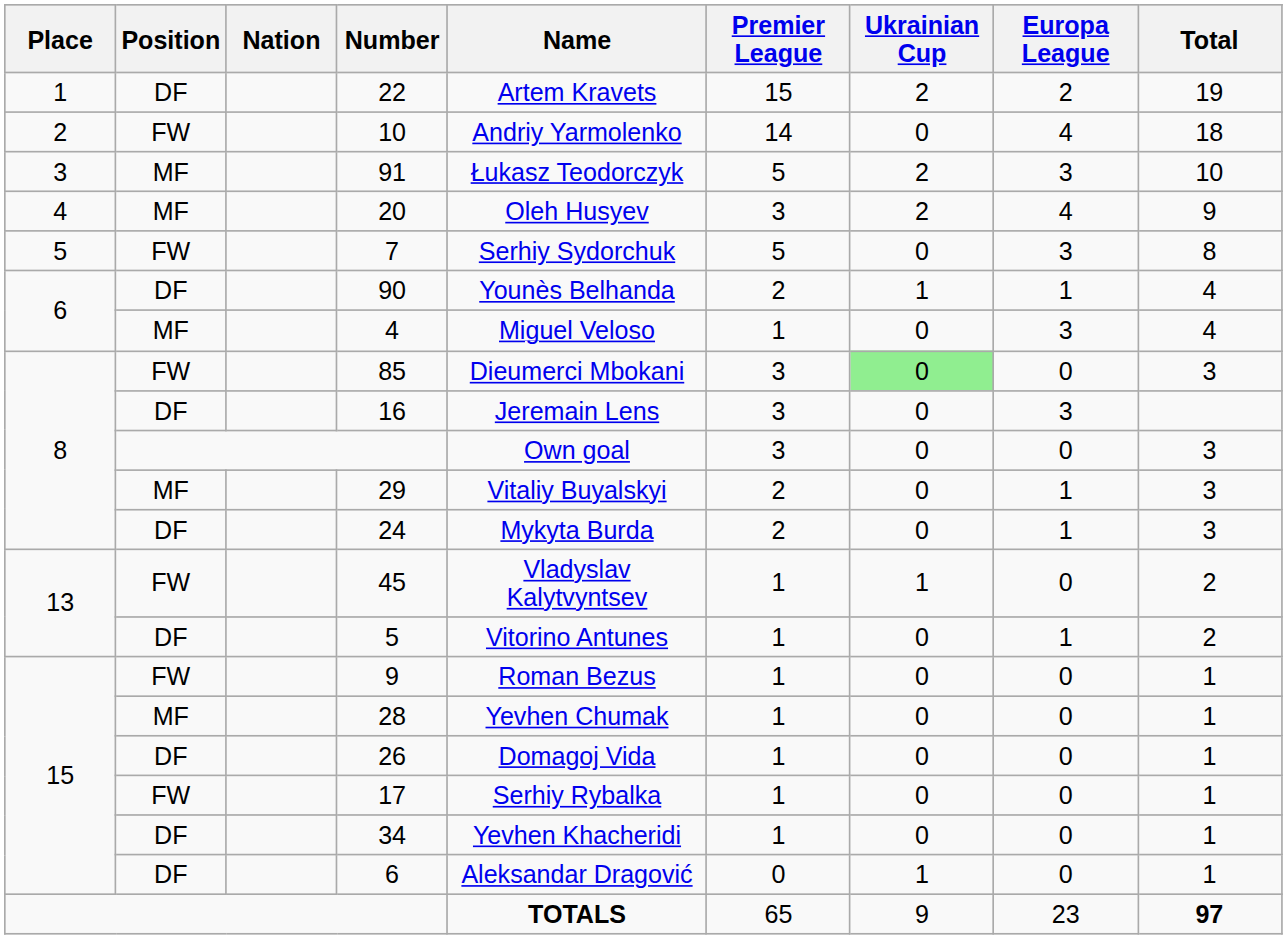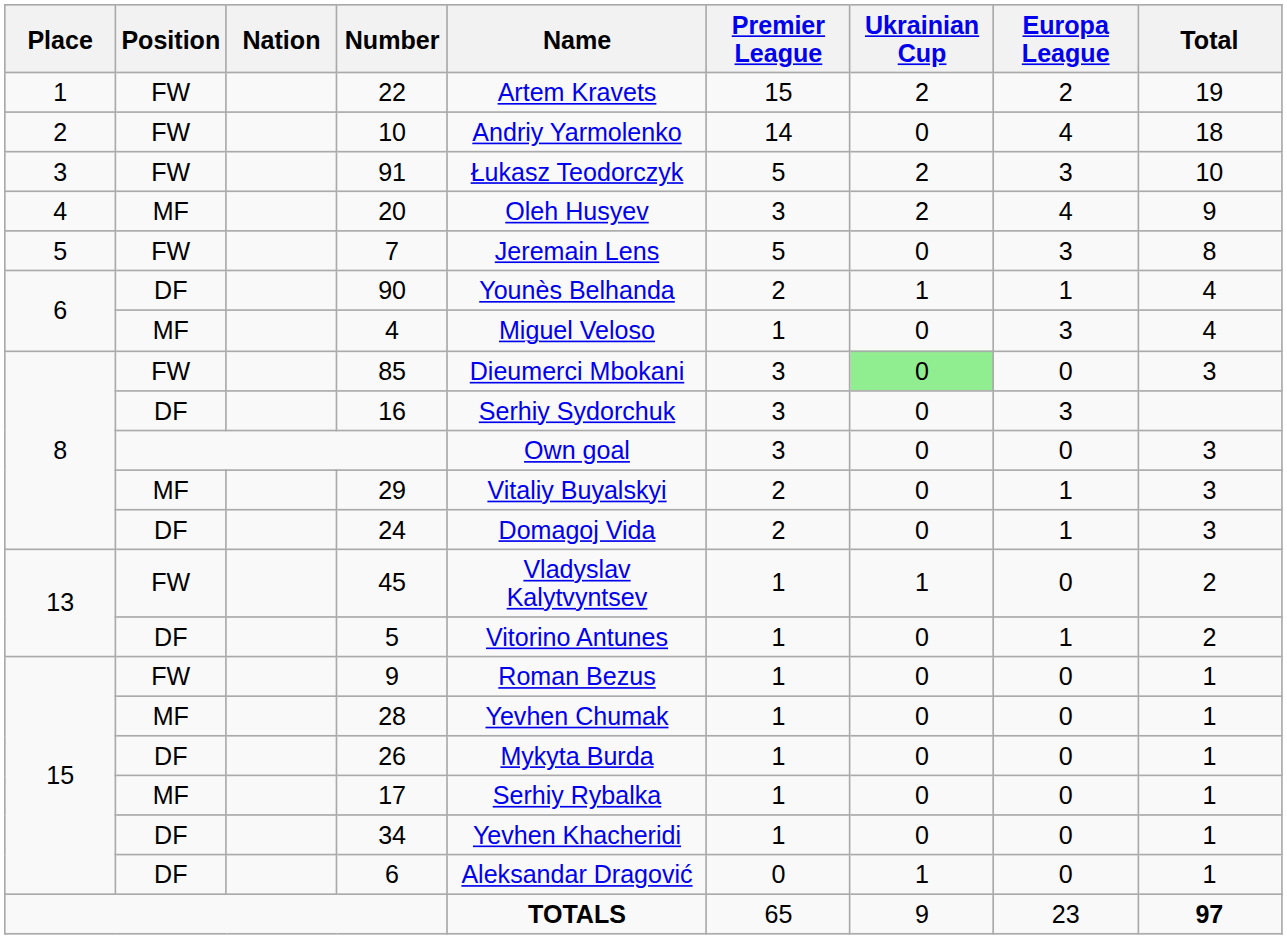 <table class="wikitable" style="font-size: 95%; text-align: center;">
 <tr>
 <th width=60>Place</th>
 <th width=60>Position</th>
 <th width=60>Nation</th>
 <th width=60>Number</th>
 <th width=150>Name</th>
 <th width=80><a href='#'>Premier League</a></th>
 <th width=80><a href='#'>Ukrainian Cup</a></th>
 <th width=80><a href='#'>Europa League</a></th>
 <th width=80>Total</th>
 </tr>
 <tr>
 <td>1</td>
-<td>DF</td>
+<td>FW</td>
 <td></td>
 <td>22</td>
 <td><a href='#'>Artem Kravets</a></td>
 <td>15</td>
 <td>2</td>
 <td>2</td>
 <td>19</td>
 </tr>
 <tr>
 <td>2</td>
 <td>FW</td>
 <td></td>
 <td>10</td>
 <td><a href='#'>Andriy Yarmolenko</a></td>
 <td>14</td>
 <td>0</td>
 <td>4</td>
 <td>18</td>
 </tr>
 <tr>
 <td>3</td>
-<td>MF</td>
+<td>FW</td>
 <td></td>
 <td>91</td>
 <td><a href='#'>Łukasz Teodorczyk</a></td>
 <td>5</td>
 <td>2</td>
 <td>3</td>
 <td>10</td>
 </tr>
 <tr>
 <td>4</td>
 <td>MF</td>
 <td></td>
 <td>20</td>
 <td><a href='#'>Oleh Husyev</a></td>
 <td>3</td>
 <td>2</td>
 <td>4</td>
 <td>9</td>
 </tr>
 <tr>
 <td>5</td>
 <td>FW</td>
 <td></td>
 <td>7</td>
-<td><a href='#'>Serhiy Sydorchuk</a></td>
+<td><a href='#'>Jeremain Lens</a></td>
 <td>5</td>
 <td>0</td>
 <td>3</td>
 <td>8</td>
 </tr>
 <tr>
 <td rowspan="2">6</td>
 <td>DF</td>
 <td></td>
 <td>90</td>
 <td><a href='#'>Younès Belhanda</a></td>
 <td>2</td>
 <td>1</td>
 <td>1</td>
 <td>4</td>
 </tr>
 <tr>
 <td>MF</td>
 <td></td>
 <td>4</td>
 <td><a href='#'>Miguel Veloso</a></td>
 <td>1</td>
 <td>0</td>
 <td>3</td>
 <td>4</td>
 </tr>
 <tr>
 <td rowspan="5">8</td>
 <td>FW</td>
 <td></td>
 <td>85</td>
 <td><a href='#'>Dieumerci Mbokani</a></td>
 <td>3</td>
 <td style="background: lightgreen;">0</td>
 <td>0</td>
 <td>3</td>
 </tr>
 <tr>
 <td>DF</td>
 <td></td>
 <td>16</td>
-<td><a href='#'>Jeremain Lens</a></td>
+<td><a href='#'>Serhiy Sydorchuk</a></td>
 <td>3</td>
 <td>0</td>
 <td 0>3</td>
 </tr>
 <tr>
 <td colspan="3"></td>
 <td><a href='#'>Own goal</a></td>
 <td>3</td>
 <td>0</td>
 <td>0</td>
 <td>3</td>
 </tr>
 <tr>
 <td>MF</td>
 <td></td>
 <td>29</td>
 <td><a href='#'>Vitaliy Buyalskyi</a></td>
 <td>2</td>
 <td>0</td>
 <td>1</td>
 <td>3</td>
 </tr>
 <tr>
 <td>DF</td>
 <td></td>
 <td>24</td>
-<td><a href='#'>Mykyta Burda</a></td>
+<td><a href='#'>Domagoj Vida</a></td>
 <td>2</td>
 <td>0</td>
 <td>1</td>
 <td>3</td>
 </tr>
 <tr>
 <td rowspan="2">13</td>
 <td>FW</td>
 <td></td>
 <td>45</td>
 <td><a href='#'>Vladyslav Kalytvyntsev</a></td>
 <td>1</td>
 <td>1</td>
 <td>0</td>
 <td>2</td>
 </tr>
 <tr>
 <td>DF</td>
 <td></td>
 <td>5</td>
 <td><a href='#'>Vitorino Antunes</a></td>
 <td>1</td>
 <td>0</td>
 <td>1</td>
 <td>2</td>
 </tr>
 <tr>
 <td rowspan="6">15</td>
 <td>FW</td>
 <td></td>
 <td>9</td>
 <td><a href='#'>Roman Bezus</a></td>
 <td>1</td>
 <td>0</td>
 <td>0</td>
 <td>1</td>
 </tr>
 <tr>
 <td>MF</td>
 <td></td>
 <td>28</td>
 <td><a href='#'>Yevhen Chumak</a></td>
 <td>1</td>
 <td>0</td>
 <td>0</td>
 <td>1</td>
 </tr>
 <tr>
 <td>DF</td>
 <td></td>
 <td>26</td>
-<td><a href='#'>Domagoj Vida</a></td>
+<td><a href='#'>Mykyta Burda</a></td>
 <td>1</td>
 <td>0</td>
 <td>0</td>
 <td>1</td>
 </tr>
 <tr>
-<td>FW</td>
+<td>MF</td>
 <td></td>
 <td>17</td>
 <td><a href='#'>Serhiy Rybalka</a></td>
 <td>1</td>
 <td>0</td>
 <td>0</td>
 <td>1</td>
 </tr>
 <tr>
 <td>DF</td>
 <td></td>
 <td>34</td>
 <td><a href='#'>Yevhen Khacheridi</a></td>
 <td>1</td>
 <td>0</td>
 <td>0</td>
 <td>1</td>
 </tr>
 <tr>
 <td>DF</td>
 <td></td>
 <td>6</td>
 <td><a href='#'>Aleksandar Dragović</a></td>
 <td>0</td>
 <td>1</td>
 <td>0</td>
 <td>1</td>
 </tr>
 <tr>
 <td colspan="4"></td>
 <td><strong>TOTALS</strong></td>
 <td>65</td>
 <td>9</td>
 <td>23</td>
 <td><strong>97</strong></td>
 </tr>
 </table>
